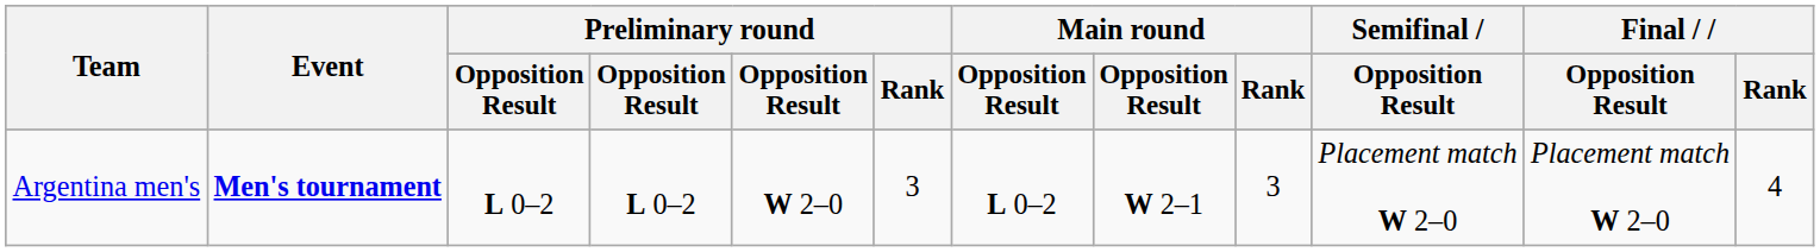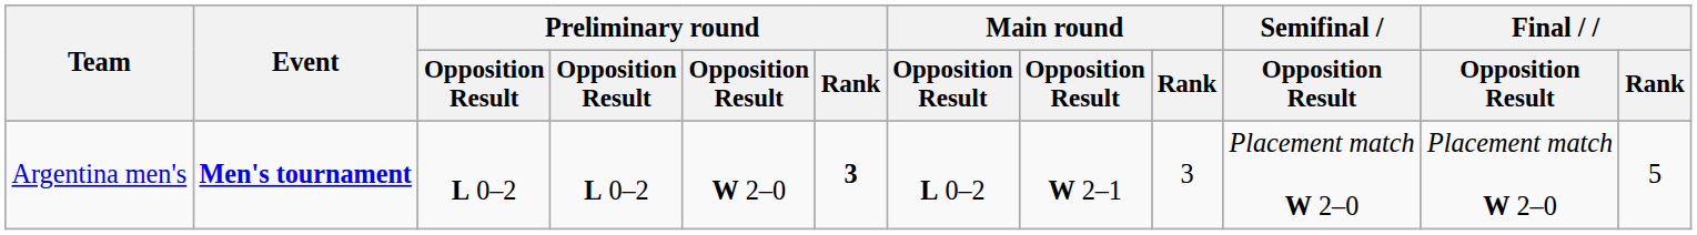 <table class=wikitable style=font-size:90%>
 <tr>
 <th rowspan=2>Team</th>
 <th rowspan=2>Event</th>
 <th colspan=4>Preliminary round</th>
 <th colspan=3>Main round</th>
 <th>Semifinal / </th>
 <th colspan=2>Final /  / </th>
 </tr>
 <tr style=font-size:95%>
 <th>Opposition<br>Result</th>
 <th>Opposition<br>Result</th>
 <th>Opposition<br>Result</th>
 <th>Rank</th>
 <th>Opposition<br>Result</th>
 <th>Opposition<br>Result</th>
 <th>Rank</th>
 <th>Opposition<br>Result</th>
 <th>Opposition<br>Result</th>
 <th>Rank</th>
 </tr>
 <tr align=center>
 <td align=left><a href='#'>Argentina men's</a></td>
 <td align=left><strong><a href='#'>Men's tournament</a></strong></td>
 <td><br><strong>L</strong> 0–2</td>
 <td><br><strong>L</strong> 0–2</td>
 <td><br><strong>W</strong> 2–0</td>
-<td>3</td>
+<td><strong>3</strong></td>
 <td><br><strong>L</strong> 0–2</td>
 <td><br><strong>W</strong> 2–1</td>
 <td>3</td>
 <td><em>Placement match</em><br><br><strong>W</strong> 2–0</td>
 <td><em>Placement match</em><br><br><strong>W</strong> 2–0</td>
-<td>4</td>
+<td>5</td>
 </tr>
 </table>
